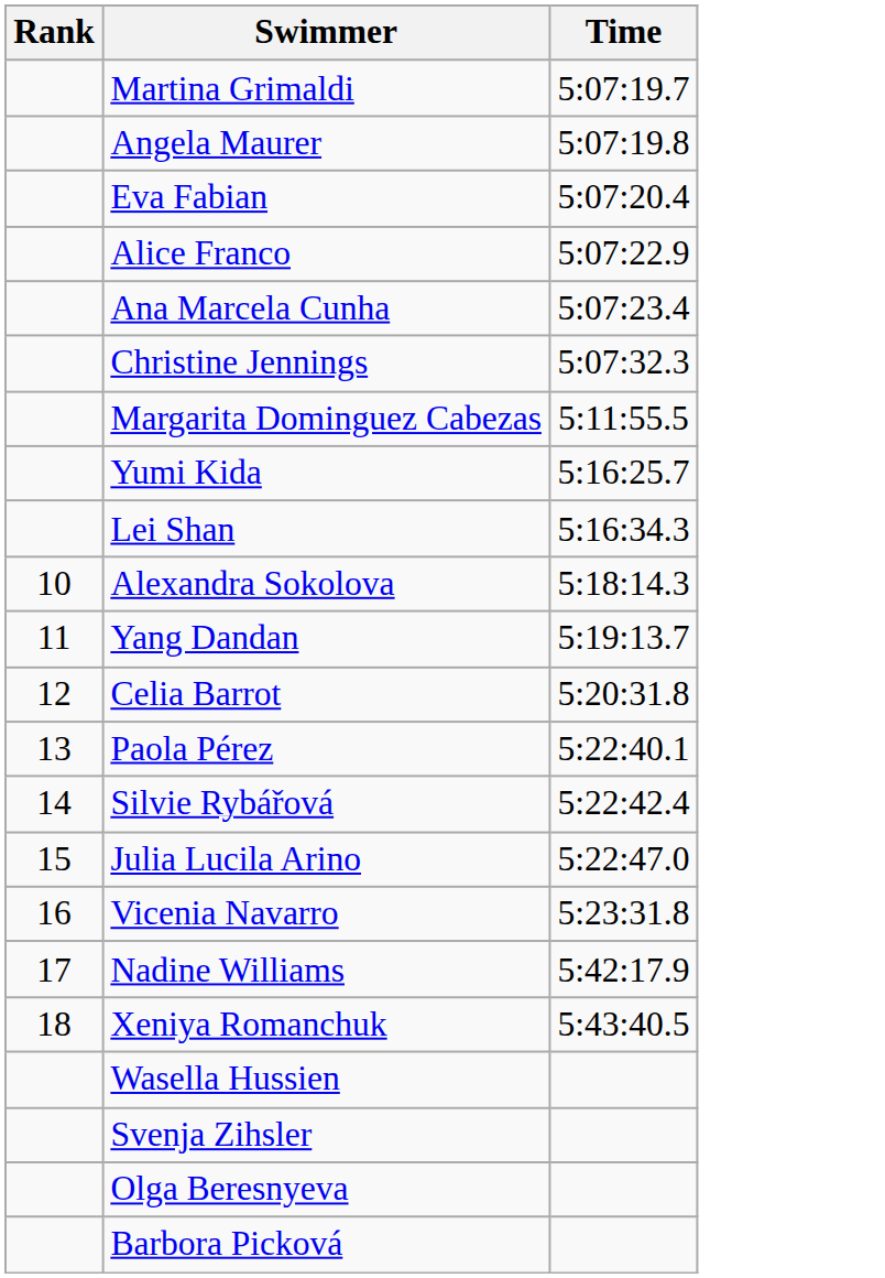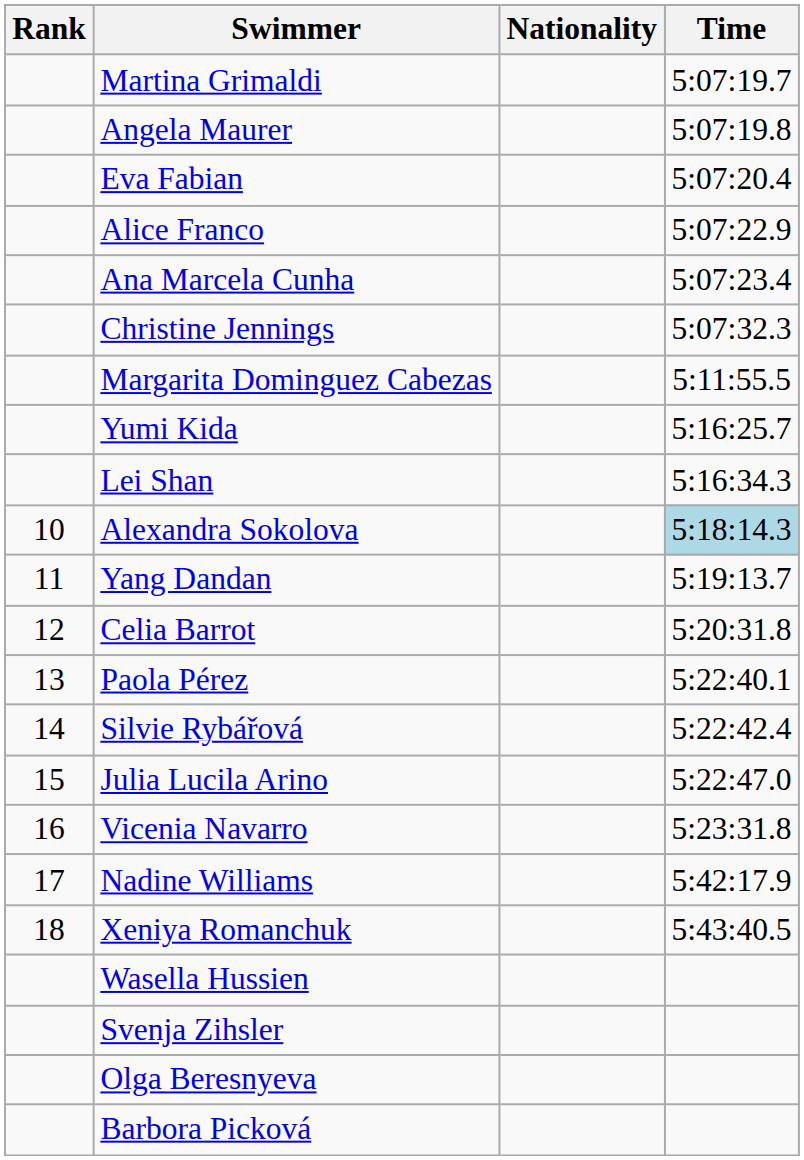 <table class="wikitable sortable" border="1" style="text-align:center">
 <tr>
 <th>Rank</th>
 <th>Swimmer</th>
+<th>Nationality</th>
 <th>Time</th>
 </tr>
 <tr>
 <td></td>
 <td align=left><a href='#'>Martina Grimaldi</a></td>
+<td align=left></td>
 <td>5:07:19.7</td>
 </tr>
 <tr>
 <td></td>
 <td align=left><a href='#'>Angela Maurer</a></td>
+<td align=left></td>
 <td>5:07:19.8</td>
 </tr>
 <tr>
 <td></td>
 <td align=left><a href='#'>Eva Fabian</a></td>
+<td align=left></td>
 <td>5:07:20.4</td>
 </tr>
 <tr>
 <td></td>
 <td align=left><a href='#'>Alice Franco</a></td>
+<td align=left></td>
 <td>5:07:22.9</td>
 </tr>
 <tr>
 <td></td>
 <td align=left><a href='#'>Ana Marcela Cunha</a></td>
+<td align=left></td>
 <td>5:07:23.4</td>
 </tr>
 <tr>
 <td></td>
 <td align=left><a href='#'>Christine Jennings</a></td>
+<td align=left></td>
 <td>5:07:32.3</td>
 </tr>
 <tr>
 <td></td>
 <td align=left><a href='#'>Margarita Dominguez Cabezas</a></td>
+<td align=left></td>
 <td>5:11:55.5</td>
 </tr>
 <tr>
 <td></td>
 <td align=left><a href='#'>Yumi Kida</a></td>
+<td align=left></td>
 <td>5:16:25.7</td>
 </tr>
 <tr>
 <td></td>
 <td align=left><a href='#'>Lei Shan</a></td>
+<td align=left></td>
 <td>5:16:34.3</td>
 </tr>
 <tr>
 <td>10</td>
 <td align=left><a href='#'>Alexandra Sokolova</a></td>
-<td>5:18:14.3</td>
+<td align=left></td>
+<td style="background: lightblue;">5:18:14.3</td>
 </tr>
 <tr>
 <td>11</td>
 <td align=left><a href='#'>Yang Dandan</a></td>
+<td align=left></td>
 <td>5:19:13.7</td>
 </tr>
 <tr>
 <td>12</td>
 <td align=left><a href='#'>Celia Barrot</a></td>
+<td align=left></td>
 <td>5:20:31.8</td>
 </tr>
 <tr>
 <td>13</td>
 <td align=left><a href='#'>Paola Pérez</a></td>
+<td align=left></td>
 <td>5:22:40.1</td>
 </tr>
 <tr>
 <td>14</td>
 <td align=left><a href='#'>Silvie Rybářová</a></td>
+<td align=left></td>
 <td>5:22:42.4</td>
 </tr>
 <tr>
 <td>15</td>
 <td align=left><a href='#'>Julia Lucila Arino</a></td>
+<td align=left></td>
 <td>5:22:47.0</td>
 </tr>
 <tr>
 <td>16</td>
 <td align=left><a href='#'>Vicenia Navarro</a></td>
+<td align=left></td>
 <td>5:23:31.8</td>
 </tr>
 <tr>
 <td>17</td>
 <td align=left><a href='#'>Nadine Williams</a></td>
+<td align=left></td>
 <td>5:42:17.9</td>
 </tr>
 <tr>
 <td>18</td>
 <td align=left><a href='#'>Xeniya Romanchuk</a></td>
+<td align=left></td>
 <td>5:43:40.5</td>
 </tr>
 <tr>
 <td></td>
 <td align=left><a href='#'>Wasella Hussien</a></td>
+<td align=left></td>
 <td></td>
 </tr>
 <tr>
 <td></td>
 <td align=left><a href='#'>Svenja Zihsler</a></td>
+<td align=left></td>
 <td></td>
 </tr>
 <tr>
 <td></td>
 <td align=left><a href='#'>Olga Beresnyeva</a></td>
+<td align=left></td>
 <td></td>
 </tr>
 <tr>
 <td></td>
 <td align=left><a href='#'>Barbora Picková</a></td>
+<td align=left></td>
 <td></td>
 </tr>
 </table>
